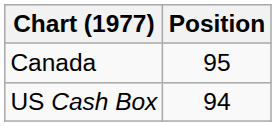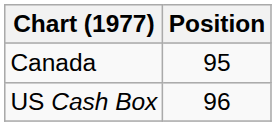 <table class="wikitable">
 <tr>
 <th>Chart (1977)</th>
 <th>Position</th>
 </tr>
 <tr>
 <td>Canada</td>
 <td style="text-align:center;">95</td>
 </tr>
 <tr>
 <td>US <em>Cash Box</em></td>
-<td style="text-align:center;">94</td>
+<td style="text-align:center;">96</td>
 </tr>
 </table>
